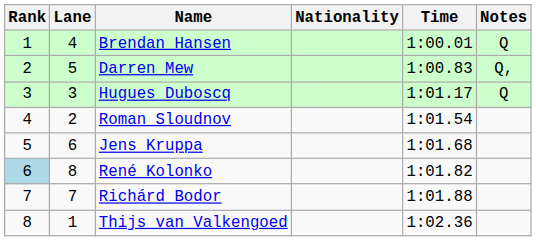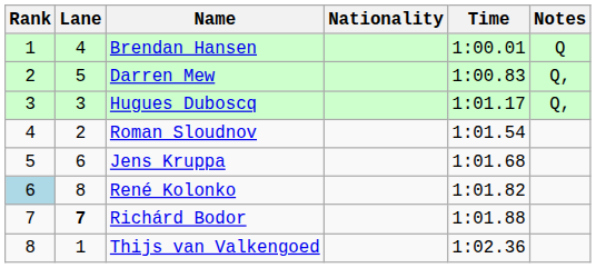 <table class="wikitable sortable" style="text-align:center">
 <tr>
 <th>Rank</th>
 <th>Lane</th>
 <th>Name</th>
 <th>Nationality</th>
 <th>Time</th>
 <th>Notes</th>
 </tr>
 <tr bgcolor=#ccffcc>
 <td>1</td>
 <td>4</td>
 <td align=left><a href='#'>Brendan Hansen</a></td>
 <td align=left></td>
 <td>1:00.01</td>
 <td>Q</td>
 </tr>
 <tr bgcolor=#ccffcc>
 <td>2</td>
 <td>5</td>
 <td align=left><a href='#'>Darren Mew</a></td>
 <td align=left></td>
 <td>1:00.83</td>
 <td>Q, </td>
 </tr>
 <tr bgcolor=#ccffcc>
 <td>3</td>
 <td>3</td>
 <td align=left><a href='#'>Hugues Duboscq</a></td>
 <td align=left></td>
 <td>1:01.17</td>
-<td>Q</td>
+<td>Q, </td>
 </tr>
 <tr>
 <td>4</td>
 <td>2</td>
 <td align=left><a href='#'>Roman Sloudnov</a></td>
 <td align=left></td>
 <td>1:01.54</td>
 <td></td>
 </tr>
 <tr>
 <td>5</td>
 <td>6</td>
 <td align=left><a href='#'>Jens Kruppa</a></td>
 <td align=left></td>
 <td>1:01.68</td>
 <td></td>
 </tr>
 <tr>
 <td style="background: lightblue;">6</td>
 <td>8</td>
 <td align=left><a href='#'>René Kolonko</a></td>
 <td align=left></td>
 <td>1:01.82</td>
 <td></td>
 </tr>
 <tr>
 <td>7</td>
-<td>7</td>
+<td><strong>7</strong></td>
 <td align=left><a href='#'>Richárd Bodor</a></td>
 <td align=left></td>
 <td>1:01.88</td>
 <td></td>
 </tr>
 <tr>
 <td>8</td>
 <td>1</td>
 <td align=left><a href='#'>Thijs van Valkengoed</a></td>
 <td align=left></td>
 <td>1:02.36</td>
 <td></td>
 </tr>
 </table>
